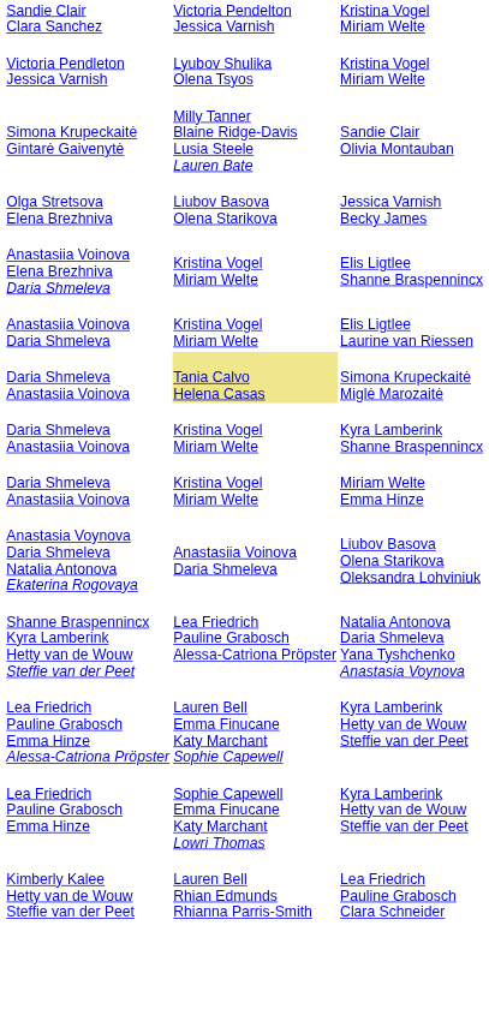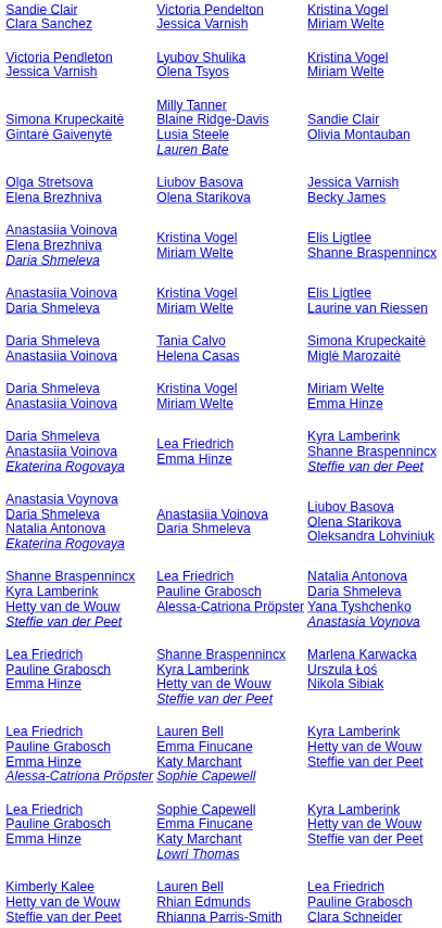 <table>
 <tr>
 <td><br></td>
 <td><br><a href='#'>Sandie Clair</a><br><a href='#'>Clara Sanchez</a></td>
 <td><br><a href='#'>Victoria Pendelton</a><br><a href='#'>Jessica Varnish</a></td>
 <td><br><a href='#'>Kristina Vogel</a><br><a href='#'>Miriam Welte</a></td>
 </tr>
 <tr>
 <td><br></td>
 <td><br><a href='#'>Victoria Pendleton</a><br><a href='#'>Jessica Varnish</a></td>
 <td><br><a href='#'>Lyubov Shulika</a><br><a href='#'>Olena Tsyos</a></td>
 <td><br><a href='#'>Kristina Vogel</a><br><a href='#'>Miriam Welte</a></td>
 </tr>
 <tr>
 <td><br></td>
 <td><br><a href='#'>Simona Krupeckaitė</a><br> <a href='#'>Gintarė Gaivenytė</a></td>
 <td><br><a href='#'>Milly Tanner</a><br><a href='#'>Blaine Ridge-Davis</a><br><a href='#'>Lusia Steele</a><br><em><a href='#'>Lauren Bate</a></em></td>
 <td><br><a href='#'>Sandie Clair</a><br><a href='#'>Olivia Montauban</a></td>
 </tr>
 <tr>
 <td><br></td>
 <td><br><a href='#'>Olga Stretsova</a><br> <a href='#'>Elena Brezhniva</a></td>
 <td><br><a href='#'>Liubov Basova</a><br><a href='#'>Olena Starikova</a></td>
 <td><br><a href='#'>Jessica Varnish</a><br><a href='#'>Becky James</a></td>
 </tr>
 <tr>
 <td><br></td>
 <td><br><a href='#'>Anastasiia Voinova</a><br><a href='#'>Elena Brezhniva</a><br><em><a href='#'>Daria Shmeleva</a></em></td>
 <td><br><a href='#'>Kristina Vogel</a><br><a href='#'>Miriam Welte</a></td>
 <td><br><a href='#'>Elis Ligtlee</a><br><a href='#'>Shanne Braspennincx</a></td>
 </tr>
 <tr>
 <td><br></td>
 <td><br><a href='#'>Anastasiia Voinova</a><br> <a href='#'>Daria Shmeleva</a></td>
 <td><br><a href='#'>Kristina Vogel</a><br><a href='#'>Miriam Welte</a></td>
 <td><br><a href='#'>Elis Ligtlee</a><br><a href='#'>Laurine van Riessen</a></td>
 </tr>
 <tr>
 <td><br></td>
 <td><br><a href='#'>Daria Shmeleva</a><br><a href='#'>Anastasiia Voinova</a></td>
-<td style="background: khaki;"><br><a href='#'>Tania Calvo</a><br><a href='#'>Helena Casas</a></td>
+<td><br><a href='#'>Tania Calvo</a><br><a href='#'>Helena Casas</a></td>
 <td><br><a href='#'>Simona Krupeckaitė</a><br><a href='#'>Miglė Marozaitė</a></td>
 </tr>
 <tr>
 <td><br></td>
 <td><br><a href='#'>Daria Shmeleva</a><br><a href='#'>Anastasiia Voinova</a></td>
 <td><br><a href='#'>Kristina Vogel</a><br><a href='#'>Miriam Welte</a></td>
-<td><br><a href='#'>Kyra Lamberink</a><br><a href='#'>Shanne Braspennincx</a></td>
+<td><br><a href='#'>Miriam Welte</a><br><a href='#'>Emma Hinze</a></td>
 </tr>
 <tr>
 <td><br></td>
-<td><br><a href='#'>Daria Shmeleva</a><br><a href='#'>Anastasiia Voinova</a></td>
-<td><br><a href='#'>Kristina Vogel</a><br><a href='#'>Miriam Welte</a></td>
-<td><br><a href='#'>Miriam Welte</a><br><a href='#'>Emma Hinze</a></td>
+<td><br><a href='#'>Daria Shmeleva</a><br><a href='#'>Anastasiia Voinova</a><br><em><a href='#'>Ekaterina Rogovaya</a></em></td>
+<td><br><a href='#'>Lea Friedrich</a><br><a href='#'>Emma Hinze</a></td>
+<td><br><a href='#'>Kyra Lamberink</a><br><a href='#'>Shanne Braspennincx</a><br><em><a href='#'>Steffie van der Peet</a></em></td>
 </tr>
 <tr>
 <td><br></td>
 <td><br><a href='#'>Anastasia Voynova</a><br><a href='#'>Daria Shmeleva</a><br><a href='#'>Natalia Antonova</a><br><em><a href='#'>Ekaterina Rogovaya</a></em></td>
 <td><br><a href='#'>Anastasiia Voinova</a><br> <a href='#'>Daria Shmeleva</a></td>
 <td><br><a href='#'>Liubov Basova</a><br><a href='#'>Olena Starikova</a><br><a href='#'>Oleksandra Lohviniuk</a></td>
 </tr>
 <tr>
 <td><br></td>
 <td valign=top><br><a href='#'>Shanne Braspennincx</a><br><a href='#'>Kyra Lamberink</a><br><a href='#'>Hetty van de Wouw</a><br><em><a href='#'>Steffie van der Peet</a></em></td>
 <td valign=top><br><a href='#'>Lea Friedrich</a><br><a href='#'>Pauline Grabosch</a><br><a href='#'>Alessa-Catriona Pröpster</a></td>
 <td valign=top><br><a href='#'>Natalia Antonova</a><br><a href='#'>Daria Shmeleva</a><br><a href='#'>Yana Tyshchenko</a><br><em><a href='#'>Anastasia Voynova</a></em></td>
+</tr>
+<tr>
+<td><br></td>
+<td valign=top><br><a href='#'>Lea Friedrich</a><br><a href='#'>Pauline Grabosch</a><br><a href='#'>Emma Hinze</a></td>
+<td valign=top><br><a href='#'>Shanne Braspennincx</a><br><a href='#'>Kyra Lamberink</a><br><a href='#'>Hetty van de Wouw</a><br><em><a href='#'>Steffie van der Peet</a></em></td>
+<td valign=top><br><a href='#'>Marlena Karwacka</a><br><a href='#'>Urszula Łoś</a><br><a href='#'>Nikola Sibiak</a></td>
 </tr>
 <tr>
 <td><br></td>
 <td valign=top><br><a href='#'>Lea Friedrich</a><br><a href='#'>Pauline Grabosch</a><br><a href='#'>Emma Hinze</a><br><em><a href='#'>Alessa-Catriona Pröpster</a></em></td>
 <td valign=top><br><a href='#'>Lauren Bell</a><br><a href='#'>Emma Finucane</a><br><a href='#'>Katy Marchant</a><br><em><a href='#'>Sophie Capewell</a></em></td>
 <td valign=top><br><a href='#'>Kyra Lamberink</a><br><a href='#'>Hetty van de Wouw</a><br><a href='#'>Steffie van der Peet</a></td>
 </tr>
 <tr>
 <td><br></td>
 <td valign=top><br><a href='#'>Lea Friedrich</a><br><a href='#'>Pauline Grabosch</a><br><a href='#'>Emma Hinze</a></td>
 <td valign=top><br><a href='#'>Sophie Capewell</a><br><a href='#'>Emma Finucane</a><br><a href='#'>Katy Marchant</a><br><em><a href='#'>Lowri Thomas</a></em></td>
 <td valign=top><br><a href='#'>Kyra Lamberink</a><br><a href='#'>Hetty van de Wouw</a><br><a href='#'>Steffie van der Peet</a></td>
 </tr>
 <tr>
 <td><br></td>
 <td valign=top><br><a href='#'>Kimberly Kalee</a><br><a href='#'>Hetty van de Wouw</a><br><a href='#'>Steffie van der Peet</a></td>
 <td valign=top><br><a href='#'>Lauren Bell</a><br><a href='#'>Rhian Edmunds</a><br><a href='#'>Rhianna Parris-Smith</a></td>
 <td valign=top><br><a href='#'>Lea Friedrich</a><br><a href='#'>Pauline Grabosch</a><br><a href='#'>Clara Schneider</a></td>
 </tr>
 </table>
